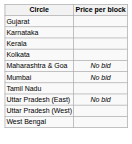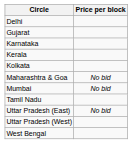 <table class="wikitable" style="margin-left: 5px; font-size: x-small; float: right;">
 <tr>
 <th>Circle</th>
 <th>Price per block</th>
+</tr>
+<tr>
+<td>Delhi</td>
+<td></td>
 </tr>
 <tr>
 <td>Gujarat</td>
 <td></td>
 </tr>
 <tr>
 <td>Karnataka</td>
 <td></td>
 </tr>
 <tr>
 <td>Kerala</td>
 <td></td>
 </tr>
 <tr>
 <td>Kolkata</td>
 <td></td>
 </tr>
 <tr>
 <td>Maharashtra & Goa</td>
 <td style="text-align: center;"><em>No bid</em></td>
 </tr>
 <tr>
 <td>Mumbai</td>
 <td style="text-align: center;"><em>No bid</em></td>
 </tr>
 <tr>
 <td>Tamil Nadu</td>
 <td></td>
 </tr>
 <tr>
 <td>Uttar Pradesh (East)</td>
 <td style="text-align: center;"><em>No bid</em></td>
 </tr>
 <tr>
 <td>Uttar Pradesh (West)</td>
 <td></td>
 </tr>
 <tr>
 <td>West Bengal</td>
 <td></td>
 </tr>
 </table>
